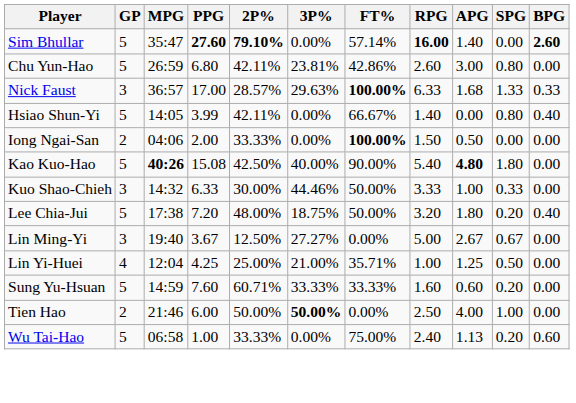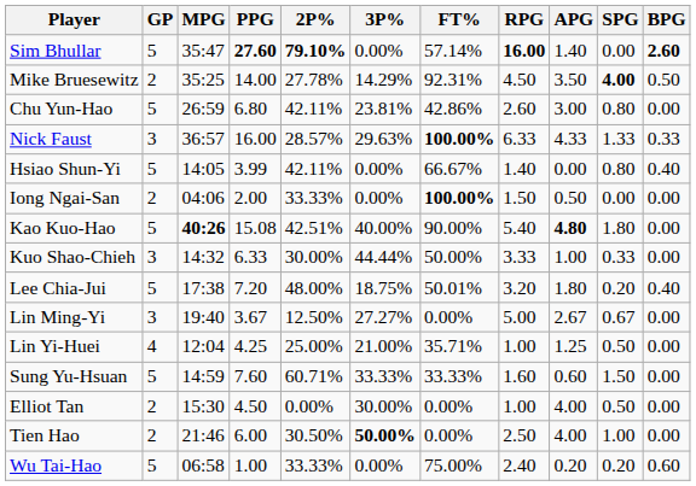 <table class="wikitable">
 <tr>
 <th>Player</th>
 <th>GP</th>
 <th>MPG</th>
 <th>PPG</th>
 <th>2P%</th>
 <th>3P%</th>
 <th>FT%</th>
 <th>RPG</th>
 <th>APG</th>
 <th>SPG</th>
 <th>BPG</th>
 </tr>
 <tr>
 <td><a href='#'>Sim Bhullar</a></td>
 <td>5</td>
 <td>35:47</td>
 <td><strong>27.60</strong></td>
 <td><strong>79.10%</strong></td>
 <td>0.00%</td>
 <td>57.14%</td>
 <td><strong>16.00</strong></td>
 <td>1.40</td>
 <td>0.00</td>
 <td><strong>2.60</strong></td>
 </tr>
 <tr>
+<td>Mike Bruesewitz</td>
+<td>2</td>
+<td>35:25</td>
+<td>14.00</td>
+<td>27.78%</td>
+<td>14.29%</td>
+<td>92.31%</td>
+<td>4.50</td>
+<td>3.50</td>
+<td><strong>4.00</strong></td>
+<td>0.50</td>
+</tr>
+<tr>
 <td>Chu Yun-Hao</td>
 <td>5</td>
 <td>26:59</td>
 <td>6.80</td>
 <td>42.11%</td>
 <td>23.81%</td>
 <td>42.86%</td>
 <td>2.60</td>
 <td>3.00</td>
 <td>0.80</td>
 <td>0.00</td>
 </tr>
 <tr>
 <td><a href='#'>Nick Faust</a></td>
 <td>3</td>
 <td>36:57</td>
-<td>17.00</td>
+<td>16.00</td>
 <td>28.57%</td>
 <td>29.63%</td>
 <td><strong>100.00%</strong></td>
 <td>6.33</td>
-<td>1.68</td>
+<td>4.33</td>
 <td>1.33</td>
 <td>0.33</td>
 </tr>
 <tr>
 <td>Hsiao Shun-Yi</td>
 <td>5</td>
 <td>14:05</td>
 <td>3.99</td>
 <td>42.11%</td>
 <td>0.00%</td>
 <td>66.67%</td>
 <td>1.40</td>
 <td>0.00</td>
 <td>0.80</td>
 <td>0.40</td>
 </tr>
 <tr>
 <td>Iong Ngai-San</td>
 <td>2</td>
 <td>04:06</td>
 <td>2.00</td>
 <td>33.33%</td>
 <td>0.00%</td>
 <td><strong>100.00%</strong></td>
 <td>1.50</td>
 <td>0.50</td>
 <td>0.00</td>
 <td>0.00</td>
 </tr>
 <tr>
 <td>Kao Kuo-Hao</td>
 <td>5</td>
 <td><strong>40:26</strong></td>
 <td>15.08</td>
-<td>42.50%</td>
+<td>42.51%</td>
 <td>40.00%</td>
 <td>90.00%</td>
 <td>5.40</td>
 <td><strong>4.80</strong></td>
 <td>1.80</td>
 <td>0.00</td>
 </tr>
 <tr>
 <td>Kuo Shao-Chieh</td>
 <td>3</td>
 <td>14:32</td>
 <td>6.33</td>
 <td>30.00%</td>
-<td>44.46%</td>
+<td>44.44%</td>
 <td>50.00%</td>
 <td>3.33</td>
 <td>1.00</td>
 <td>0.33</td>
 <td>0.00</td>
 </tr>
 <tr>
 <td>Lee Chia-Jui</td>
 <td>5</td>
 <td>17:38</td>
 <td>7.20</td>
 <td>48.00%</td>
 <td>18.75%</td>
-<td>50.00%</td>
+<td>50.01%</td>
 <td>3.20</td>
 <td>1.80</td>
 <td>0.20</td>
 <td>0.40</td>
 </tr>
 <tr>
 <td>Lin Ming-Yi</td>
 <td>3</td>
 <td>19:40</td>
 <td>3.67</td>
 <td>12.50%</td>
 <td>27.27%</td>
 <td>0.00%</td>
 <td>5.00</td>
 <td>2.67</td>
 <td>0.67</td>
 <td>0.00</td>
 </tr>
 <tr>
 <td>Lin Yi-Huei</td>
 <td>4</td>
 <td>12:04</td>
 <td>4.25</td>
 <td>25.00%</td>
 <td>21.00%</td>
 <td>35.71%</td>
 <td>1.00</td>
 <td>1.25</td>
 <td>0.50</td>
 <td>0.00</td>
 </tr>
 <tr>
 <td>Sung Yu-Hsuan</td>
 <td>5</td>
 <td>14:59</td>
 <td>7.60</td>
 <td>60.71%</td>
 <td>33.33%</td>
 <td>33.33%</td>
 <td>1.60</td>
 <td>0.60</td>
-<td>0.20</td>
+<td>1.50</td>
+<td>0.00</td>
+</tr>
+<tr>
+<td>Elliot Tan</td>
+<td>2</td>
+<td>15:30</td>
+<td>4.50</td>
+<td>0.00%</td>
+<td>30.00%</td>
+<td>0.00%</td>
+<td>1.00</td>
+<td>4.00</td>
+<td>0.50</td>
 <td>0.00</td>
 </tr>
 <tr>
 <td>Tien Hao</td>
 <td>2</td>
 <td>21:46</td>
 <td>6.00</td>
-<td>50.00%</td>
+<td>30.50%</td>
 <td><strong>50.00%</strong></td>
 <td>0.00%</td>
 <td>2.50</td>
 <td>4.00</td>
 <td>1.00</td>
 <td>0.00</td>
 </tr>
 <tr>
 <td><a href='#'>Wu Tai-Hao</a></td>
 <td>5</td>
 <td>06:58</td>
 <td>1.00</td>
 <td>33.33%</td>
 <td>0.00%</td>
 <td>75.00%</td>
 <td>2.40</td>
-<td>1.13</td>
+<td>0.20</td>
 <td>0.20</td>
 <td>0.60</td>
 </tr>
 </table>
